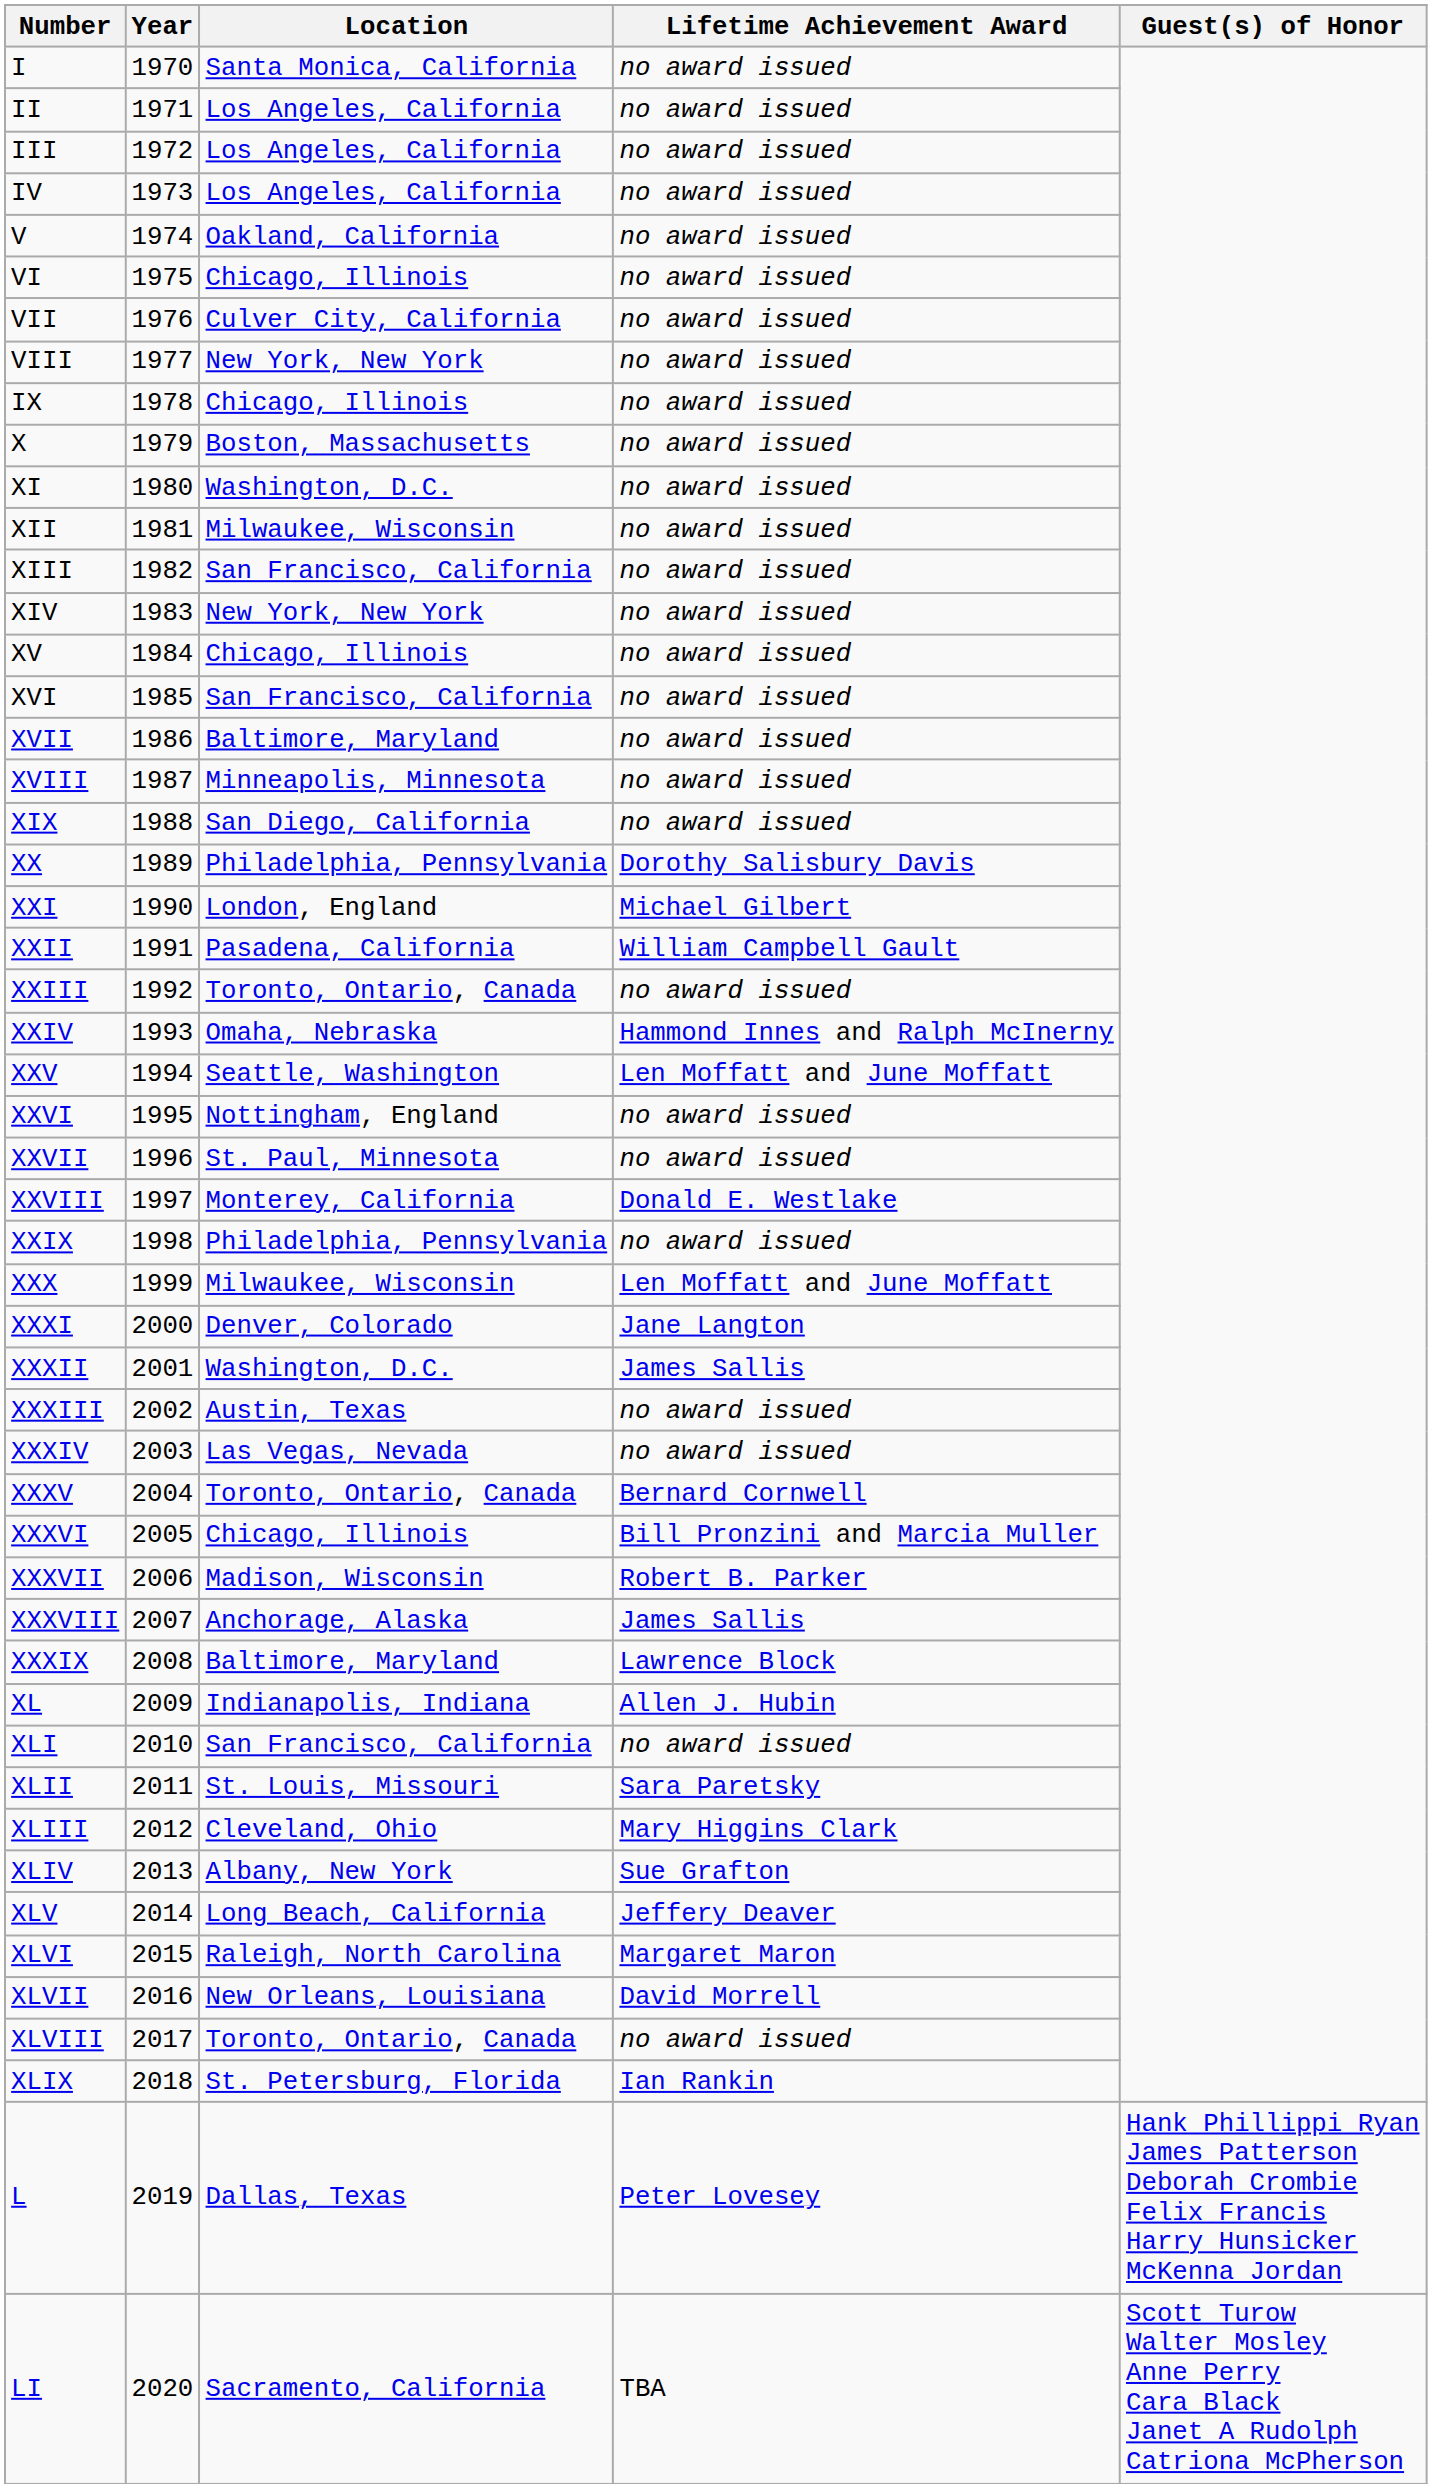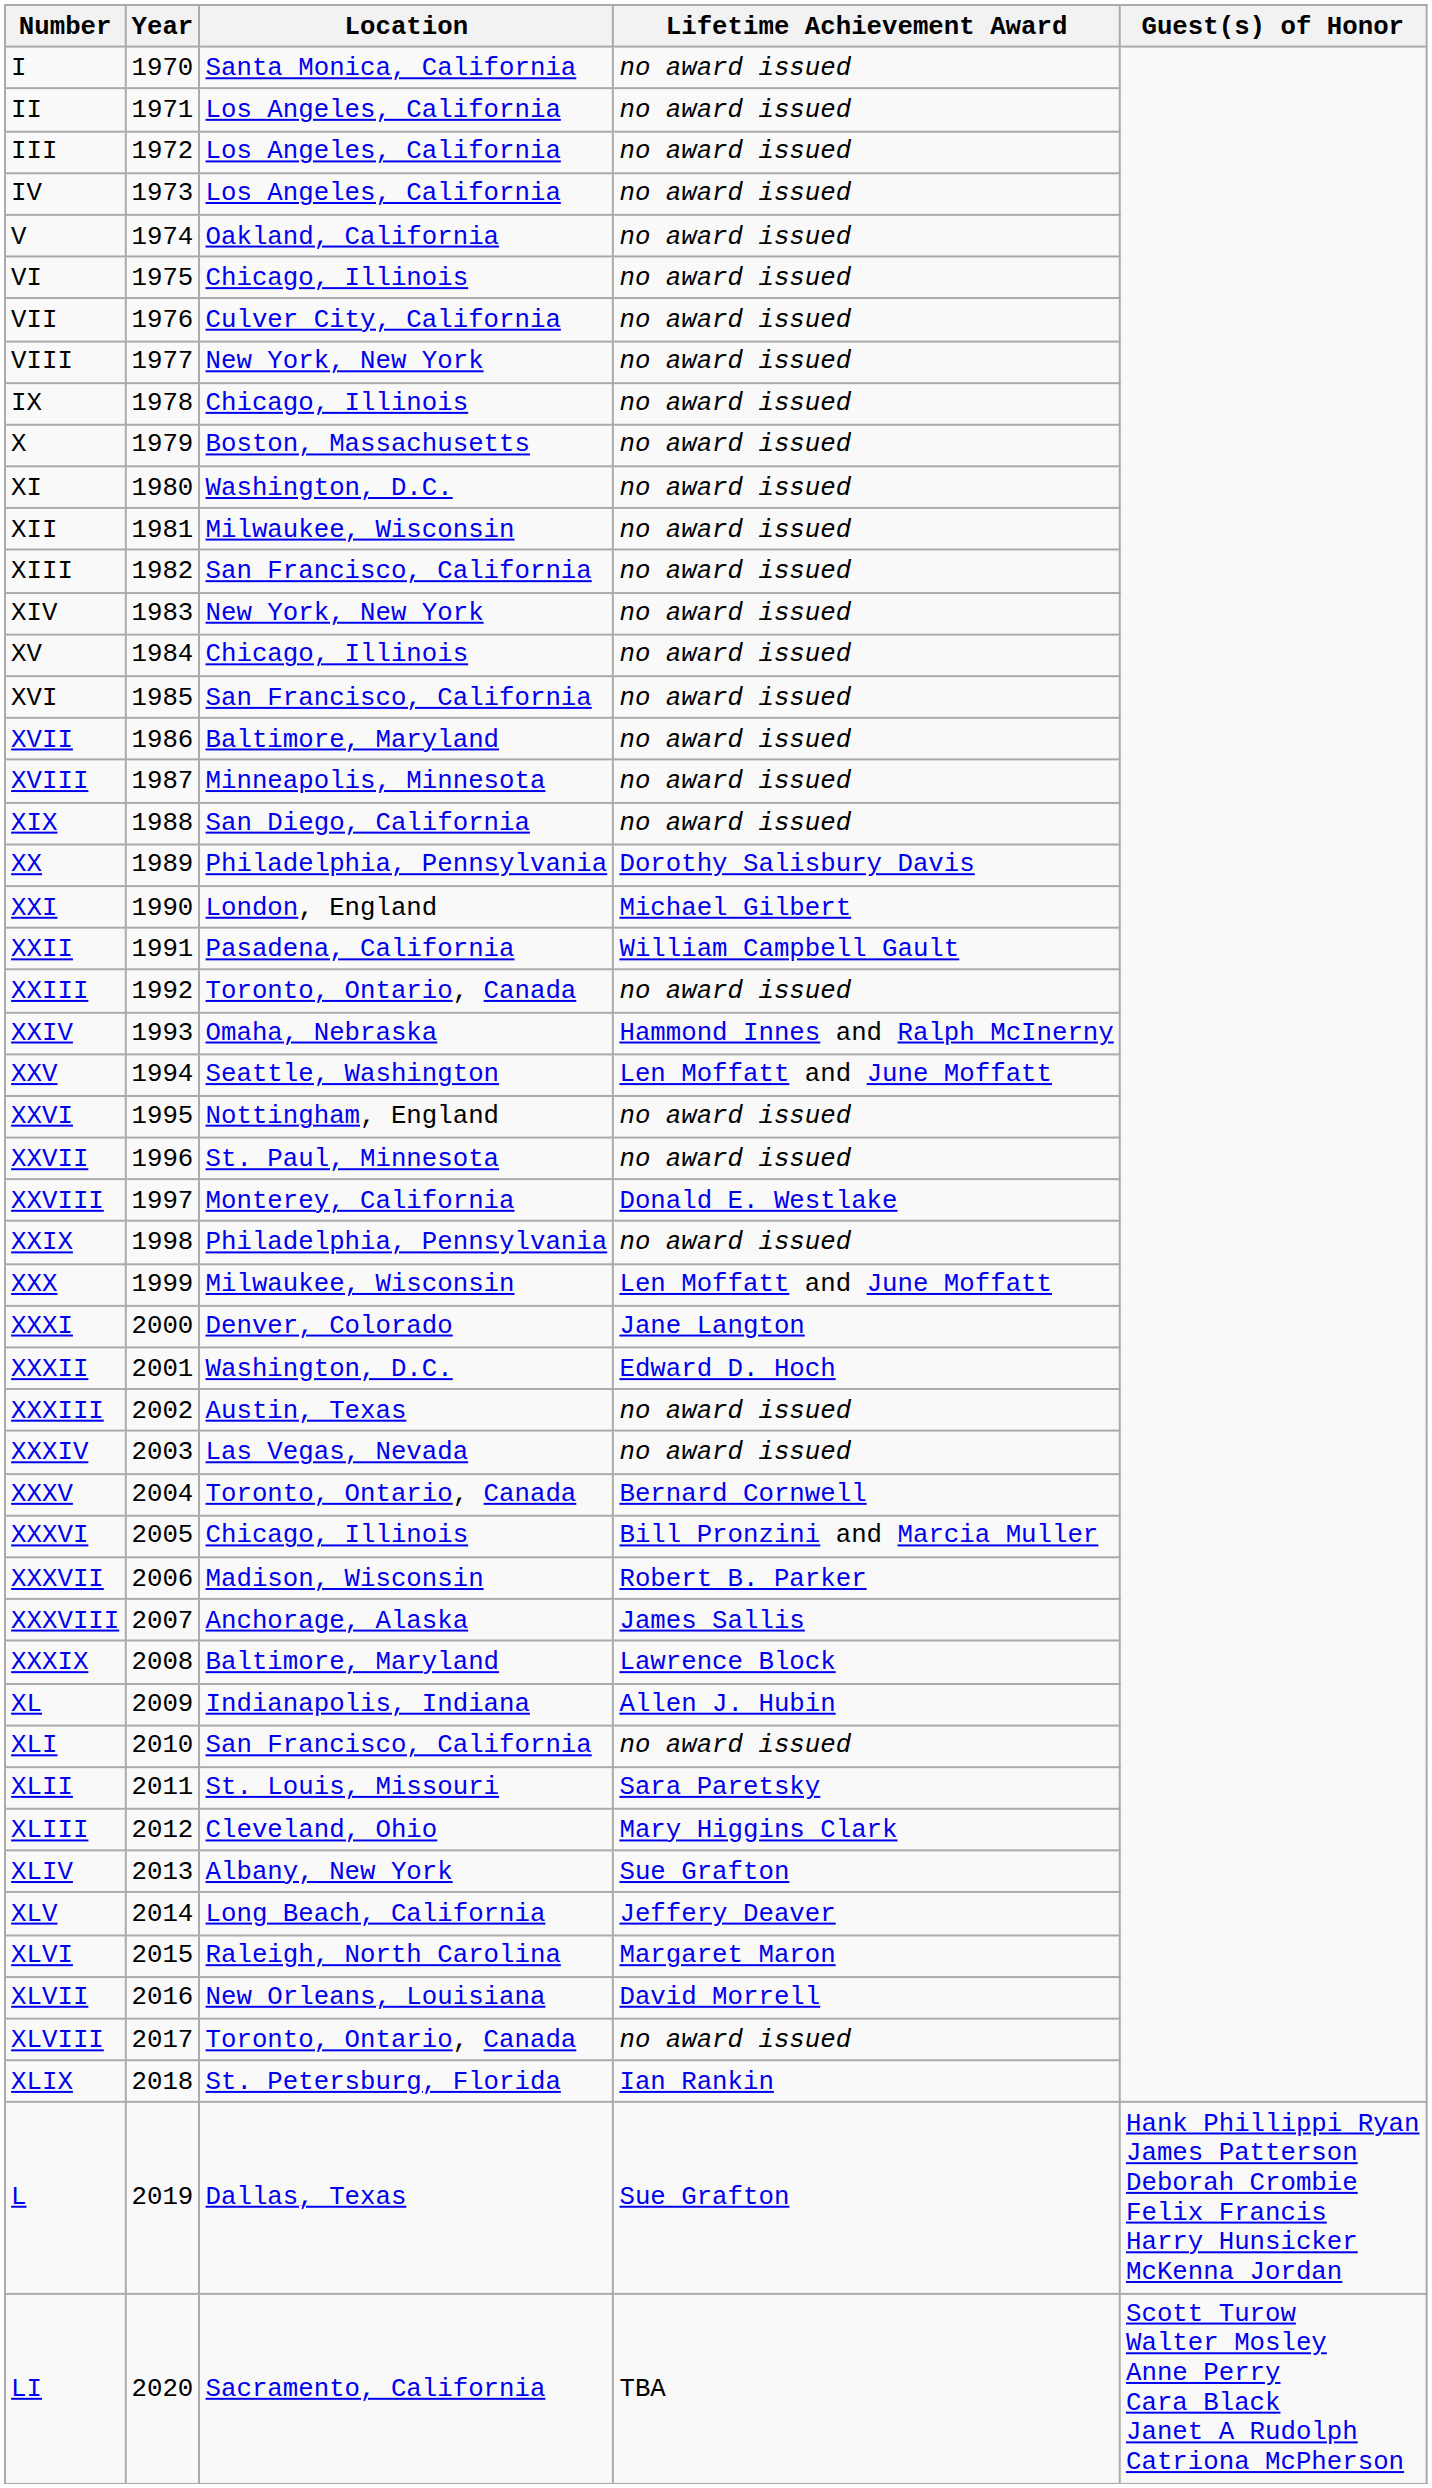 <table class="wikitable sortable">
 <tr>
 <th>Number</th>
 <th>Year</th>
 <th>Location</th>
 <th>Lifetime Achievement Award</th>
 <th>Guest(s) of Honor</th>
 </tr>
 <tr>
 <td>I</td>
 <td>1970</td>
 <td><a href='#'>Santa Monica, California</a></td>
 <td><em>no award issued</em></td>
 </tr>
 <tr>
 <td>II</td>
 <td>1971</td>
 <td><a href='#'>Los Angeles, California</a></td>
 <td><em>no award issued</em></td>
 </tr>
 <tr>
 <td>III</td>
 <td>1972</td>
 <td><a href='#'>Los Angeles, California</a></td>
 <td><em>no award issued</em></td>
 </tr>
 <tr>
 <td>IV</td>
 <td>1973</td>
 <td><a href='#'>Los Angeles, California</a></td>
 <td><em>no award issued</em></td>
 </tr>
 <tr>
 <td>V</td>
 <td>1974</td>
 <td><a href='#'>Oakland, California</a></td>
 <td><em>no award issued</em></td>
 </tr>
 <tr>
 <td>VI</td>
 <td>1975</td>
 <td><a href='#'>Chicago, Illinois</a></td>
 <td><em>no award issued</em></td>
 </tr>
 <tr>
 <td>VII</td>
 <td>1976</td>
 <td><a href='#'>Culver City, California</a></td>
 <td><em>no award issued</em></td>
 </tr>
 <tr>
 <td>VIII</td>
 <td>1977</td>
 <td><a href='#'>New York, New York</a></td>
 <td><em>no award issued</em></td>
 </tr>
 <tr>
 <td>IX</td>
 <td>1978</td>
 <td><a href='#'>Chicago, Illinois</a></td>
 <td><em>no award issued</em></td>
 </tr>
 <tr>
 <td>X</td>
 <td>1979</td>
 <td><a href='#'>Boston, Massachusetts</a></td>
 <td><em>no award issued</em></td>
 </tr>
 <tr>
 <td>XI</td>
 <td>1980</td>
 <td><a href='#'>Washington, D.C.</a></td>
 <td><em>no award issued</em></td>
 </tr>
 <tr>
 <td>XII</td>
 <td>1981</td>
 <td><a href='#'>Milwaukee, Wisconsin</a></td>
 <td><em>no award issued</em></td>
 </tr>
 <tr>
 <td>XIII</td>
 <td>1982</td>
 <td><a href='#'>San Francisco, California</a></td>
 <td><em>no award issued</em></td>
 </tr>
 <tr>
 <td>XIV</td>
 <td>1983</td>
 <td><a href='#'>New York, New York</a></td>
 <td><em>no award issued</em></td>
 </tr>
 <tr>
 <td>XV</td>
 <td>1984</td>
 <td><a href='#'>Chicago, Illinois</a></td>
 <td><em>no award issued</em></td>
 </tr>
 <tr>
 <td>XVI</td>
 <td>1985</td>
 <td><a href='#'>San Francisco, California</a></td>
 <td><em>no award issued</em></td>
 </tr>
 <tr>
 <td><a href='#'>XVII</a></td>
 <td>1986</td>
 <td><a href='#'>Baltimore, Maryland</a></td>
 <td><em>no award issued</em></td>
 </tr>
 <tr>
 <td><a href='#'>XVIII</a></td>
 <td>1987</td>
 <td><a href='#'>Minneapolis, Minnesota</a></td>
 <td><em>no award issued</em></td>
 </tr>
 <tr>
 <td><a href='#'>XIX</a></td>
 <td>1988</td>
 <td><a href='#'>San Diego, California</a></td>
 <td><em>no award issued</em></td>
 </tr>
 <tr>
 <td><a href='#'>XX</a></td>
 <td>1989</td>
 <td><a href='#'>Philadelphia, Pennsylvania</a></td>
 <td><a href='#'>Dorothy Salisbury Davis</a></td>
 </tr>
 <tr>
 <td><a href='#'>XXI</a></td>
 <td>1990</td>
 <td><a href='#'>London</a>, England</td>
 <td><a href='#'>Michael Gilbert</a></td>
 </tr>
 <tr>
 <td><a href='#'>XXII</a></td>
 <td>1991</td>
 <td><a href='#'>Pasadena, California</a></td>
 <td><a href='#'>William Campbell Gault</a></td>
 </tr>
 <tr>
 <td><a href='#'>XXIII</a></td>
 <td>1992</td>
 <td><a href='#'>Toronto, Ontario</a>, <a href='#'>Canada</a></td>
 <td><em>no award issued</em></td>
 </tr>
 <tr>
 <td><a href='#'>XXIV</a></td>
 <td>1993</td>
 <td><a href='#'>Omaha, Nebraska</a></td>
 <td><a href='#'>Hammond Innes</a> and <a href='#'>Ralph McInerny</a></td>
 </tr>
 <tr>
 <td><a href='#'>XXV</a></td>
 <td>1994</td>
 <td><a href='#'>Seattle, Washington</a></td>
 <td><a href='#'>Len Moffatt</a> and <a href='#'>June Moffatt</a></td>
 </tr>
 <tr>
 <td><a href='#'>XXVI</a></td>
 <td>1995</td>
 <td><a href='#'>Nottingham</a>, England</td>
 <td><em>no award issued</em></td>
 </tr>
 <tr>
 <td><a href='#'>XXVII</a></td>
 <td>1996</td>
 <td><a href='#'>St. Paul, Minnesota</a></td>
 <td><em>no award issued</em></td>
 </tr>
 <tr>
 <td><a href='#'>XXVIII</a></td>
 <td>1997</td>
 <td><a href='#'>Monterey, California</a></td>
 <td><a href='#'>Donald E. Westlake</a></td>
 </tr>
 <tr>
 <td><a href='#'>XXIX</a></td>
 <td>1998</td>
 <td><a href='#'>Philadelphia, Pennsylvania</a></td>
 <td><em>no award issued</em></td>
 </tr>
 <tr>
 <td><a href='#'>XXX</a></td>
 <td>1999</td>
 <td><a href='#'>Milwaukee, Wisconsin</a></td>
 <td><a href='#'>Len Moffatt</a> and <a href='#'>June Moffatt</a></td>
 </tr>
 <tr>
 <td><a href='#'>XXXI</a></td>
 <td>2000</td>
 <td><a href='#'>Denver, Colorado</a></td>
 <td><a href='#'>Jane Langton</a></td>
 </tr>
 <tr>
 <td><a href='#'>XXXII</a></td>
 <td>2001</td>
 <td><a href='#'>Washington, D.C.</a></td>
-<td><a href='#'>James Sallis</a></td>
+<td><a href='#'>Edward D. Hoch</a></td>
 </tr>
 <tr>
 <td><a href='#'>XXXIII</a></td>
 <td>2002</td>
 <td><a href='#'>Austin, Texas</a></td>
 <td><em>no award issued</em></td>
 </tr>
 <tr>
 <td><a href='#'>XXXIV</a></td>
 <td>2003</td>
 <td><a href='#'>Las Vegas, Nevada</a></td>
 <td><em>no award issued</em></td>
 </tr>
 <tr>
 <td><a href='#'>XXXV</a></td>
 <td>2004</td>
 <td><a href='#'>Toronto, Ontario</a>, <a href='#'>Canada</a></td>
 <td><a href='#'>Bernard Cornwell</a></td>
 </tr>
 <tr>
 <td><a href='#'>XXXVI</a></td>
 <td>2005</td>
 <td><a href='#'>Chicago, Illinois</a></td>
 <td><a href='#'>Bill Pronzini</a> and <a href='#'>Marcia Muller</a></td>
 </tr>
 <tr>
 <td><a href='#'>XXXVII</a></td>
 <td>2006</td>
 <td><a href='#'>Madison, Wisconsin</a></td>
 <td><a href='#'>Robert B. Parker</a></td>
 </tr>
 <tr>
 <td><a href='#'>XXXVIII</a></td>
 <td>2007</td>
 <td><a href='#'>Anchorage, Alaska</a></td>
 <td><a href='#'>James Sallis</a></td>
 </tr>
 <tr>
 <td><a href='#'>XXXIX</a></td>
 <td>2008</td>
 <td><a href='#'>Baltimore, Maryland</a></td>
 <td><a href='#'>Lawrence Block</a></td>
 </tr>
 <tr>
 <td><a href='#'>XL</a></td>
 <td>2009</td>
 <td><a href='#'>Indianapolis, Indiana</a></td>
 <td><a href='#'>Allen J. Hubin</a></td>
 </tr>
 <tr>
 <td><a href='#'>XLI</a></td>
 <td>2010</td>
 <td><a href='#'>San Francisco, California</a></td>
 <td><em>no award issued</em></td>
 </tr>
 <tr>
 <td><a href='#'>XLII</a></td>
 <td>2011</td>
 <td><a href='#'>St. Louis, Missouri</a></td>
 <td><a href='#'>Sara Paretsky</a></td>
 </tr>
 <tr>
 <td><a href='#'>XLIII</a></td>
 <td>2012</td>
 <td><a href='#'>Cleveland, Ohio</a></td>
 <td><a href='#'>Mary Higgins Clark</a></td>
 </tr>
 <tr>
 <td><a href='#'>XLIV</a></td>
 <td>2013</td>
 <td><a href='#'>Albany, New York</a></td>
 <td><a href='#'>Sue Grafton</a></td>
 </tr>
 <tr>
 <td><a href='#'>XLV</a></td>
 <td>2014</td>
 <td><a href='#'>Long Beach, California</a></td>
 <td><a href='#'>Jeffery Deaver</a></td>
 </tr>
 <tr>
 <td><a href='#'>XLVI</a></td>
 <td>2015</td>
 <td><a href='#'>Raleigh, North Carolina</a></td>
 <td><a href='#'>Margaret Maron</a></td>
 </tr>
 <tr>
 <td><a href='#'>XLVII</a></td>
 <td>2016</td>
 <td><a href='#'>New Orleans, Louisiana</a></td>
 <td><a href='#'>David Morrell</a></td>
 </tr>
 <tr>
 <td><a href='#'>XLVIII</a></td>
 <td>2017</td>
 <td><a href='#'>Toronto, Ontario</a>, <a href='#'>Canada</a></td>
 <td><em>no award issued</em></td>
 </tr>
 <tr>
 <td><a href='#'>XLIX</a></td>
 <td>2018</td>
 <td><a href='#'>St. Petersburg, Florida</a></td>
 <td><a href='#'>Ian Rankin</a></td>
 </tr>
 <tr>
 <td><a href='#'>L</a></td>
 <td>2019</td>
 <td><a href='#'>Dallas, Texas</a></td>
-<td><a href='#'>Peter Lovesey</a></td>
+<td><a href='#'>Sue Grafton</a></td>
 <td><a href='#'>Hank Phillippi Ryan</a> <br> <a href='#'>James Patterson</a> <br> <a href='#'>Deborah Crombie</a> <br> <a href='#'>Felix Francis</a> <br> <a href='#'>Harry Hunsicker</a> <br> <a href='#'>McKenna Jordan</a></td>
 </tr>
 <tr>
 <td><a href='#'>LI</a></td>
 <td>2020</td>
 <td><a href='#'>Sacramento, California</a></td>
 <td>TBA</td>
 <td><a href='#'>Scott Turow</a> <br> <a href='#'>Walter Mosley</a> <br> <a href='#'>Anne Perry</a> <br> <a href='#'>Cara Black</a> <br> <a href='#'>Janet A Rudolph</a> <br> <a href='#'>Catriona McPherson</a></td>
 </tr>
 <tr>
 </tr>
 </table>
